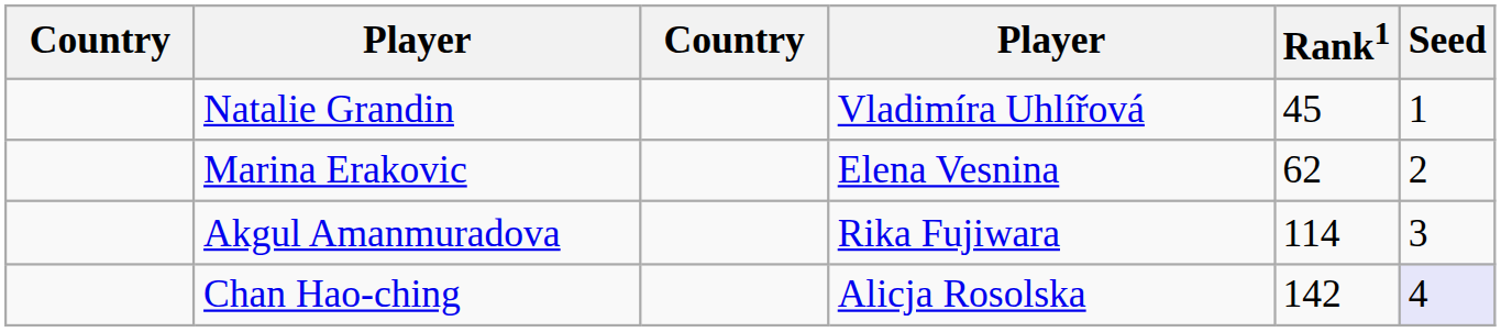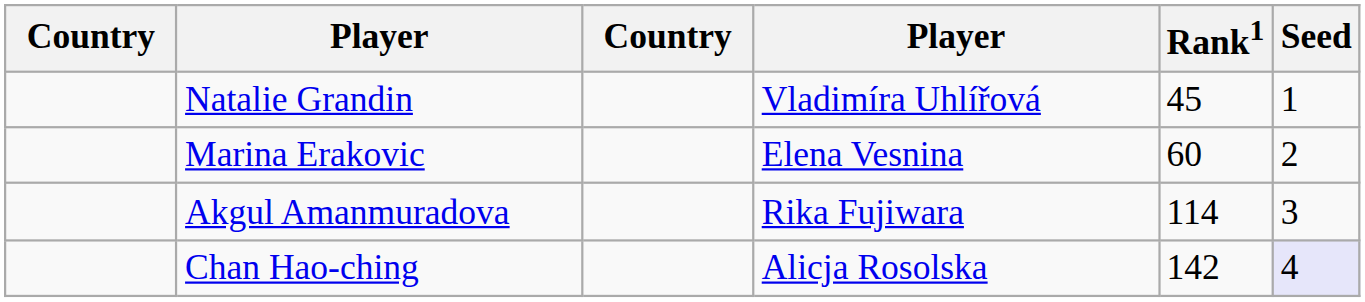 <table class="sortable wikitable">
 <tr>
 <th width="70">Country</th>
 <th width="175">Player</th>
 <th width="70">Country</th>
 <th width="175">Player</th>
 <th>Rank<sup>1</sup></th>
 <th>Seed</th>
 </tr>
 <tr>
 <td></td>
 <td><a href='#'>Natalie Grandin</a></td>
 <td></td>
 <td><a href='#'>Vladimíra Uhlířová</a></td>
 <td>45</td>
 <td>1</td>
 </tr>
 <tr>
 <td></td>
 <td><a href='#'>Marina Erakovic</a></td>
 <td></td>
 <td><a href='#'>Elena Vesnina</a></td>
-<td>62</td>
+<td>60</td>
 <td>2</td>
 </tr>
 <tr>
 <td></td>
 <td><a href='#'>Akgul Amanmuradova</a></td>
 <td></td>
 <td><a href='#'>Rika Fujiwara</a></td>
 <td>114</td>
 <td>3</td>
 </tr>
 <tr>
 <td></td>
 <td><a href='#'>Chan Hao-ching</a></td>
 <td></td>
 <td><a href='#'>Alicja Rosolska</a></td>
 <td>142</td>
 <td style="background: lavender;">4</td>
 </tr>
 </table>
